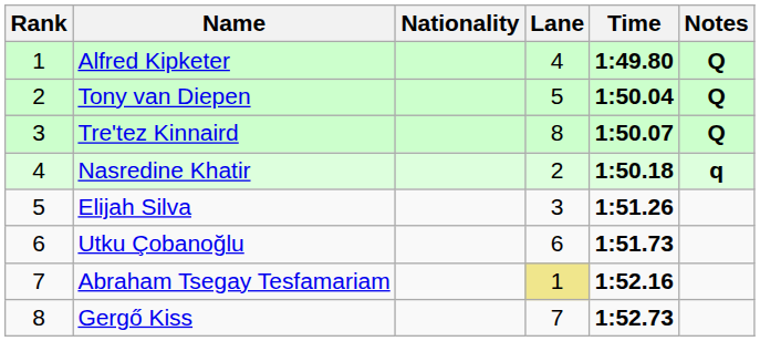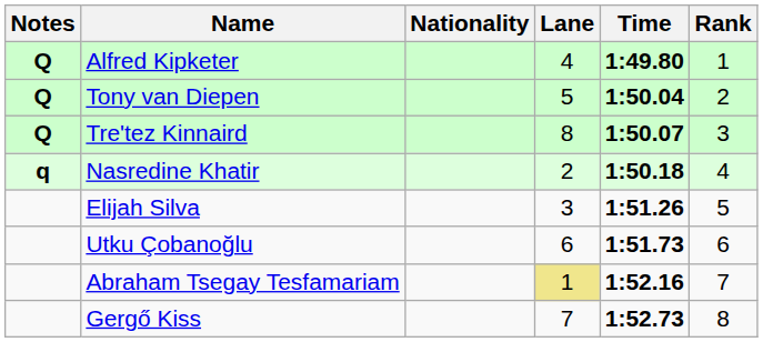 <table class="wikitable sortable" style="text-align:center">
 <tr>
-<th>Rank</th>
+<th>Notes</th>
 <th>Name</th>
 <th>Nationality</th>
 <th>Lane</th>
 <th>Time</th>
-<th>Notes</th>
+<th>Rank</th>
 </tr>
 <tr bgcolor=ccffcc>
-<td>1</td>
+<td><strong>Q</strong></td>
 <td align=left><a href='#'>Alfred Kipketer</a></td>
 <td align=left></td>
 <td>4</td>
 <td><strong>1:49.80</strong></td>
-<td><strong>Q</strong></td>
+<td>1</td>
 </tr>
 <tr bgcolor=ccffcc>
-<td>2</td>
+<td><strong>Q</strong></td>
 <td align=left><a href='#'>Tony van Diepen</a></td>
 <td align=left></td>
 <td>5</td>
 <td><strong>1:50.04</strong></td>
-<td><strong>Q</strong></td>
+<td>2</td>
 </tr>
 <tr bgcolor=ccffcc>
-<td>3</td>
+<td><strong>Q</strong></td>
 <td align=left><a href='#'>Tre'tez Kinnaird</a></td>
 <td align=left></td>
 <td>8</td>
 <td><strong>1:50.07</strong></td>
-<td><strong>Q</strong></td>
+<td>3</td>
 </tr>
 <tr bgcolor=ddffdd>
-<td>4</td>
+<td><strong>q</strong></td>
 <td align=left><a href='#'>Nasredine Khatir</a></td>
 <td align=left></td>
 <td>2</td>
 <td><strong>1:50.18</strong></td>
-<td><strong>q</strong></td>
+<td>4</td>
 </tr>
 <tr>
-<td>5</td>
+<td></td>
 <td align=left><a href='#'>Elijah Silva</a></td>
 <td align=left></td>
 <td>3</td>
 <td><strong>1:51.26</strong></td>
-<td></td>
+<td>5</td>
 </tr>
 <tr>
-<td>6</td>
+<td></td>
 <td align=left><a href='#'>Utku Çobanoğlu</a></td>
 <td align=left></td>
 <td>6</td>
 <td><strong>1:51.73</strong></td>
-<td></td>
+<td>6</td>
 </tr>
 <tr>
-<td>7</td>
+<td></td>
 <td align=left><a href='#'>Abraham Tsegay Tesfamariam</a></td>
 <td align=left></td>
 <td style="background: khaki;">1</td>
 <td><strong>1:52.16</strong></td>
-<td></td>
+<td>7</td>
 </tr>
 <tr>
-<td>8</td>
+<td></td>
 <td align=left><a href='#'>Gergő Kiss</a></td>
 <td align=left></td>
 <td>7</td>
 <td><strong>1:52.73</strong></td>
-<td></td>
+<td>8</td>
 </tr>
 </table>
